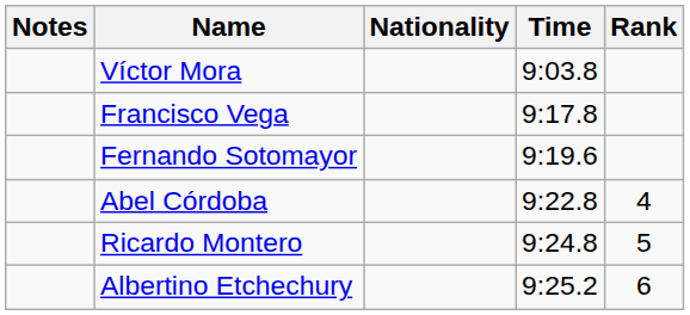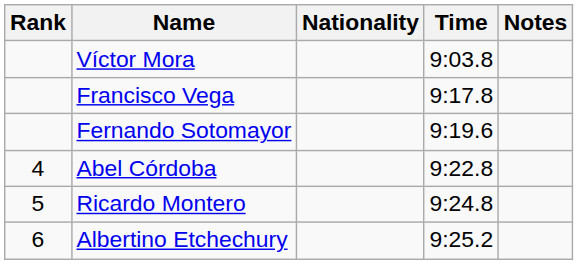 <table class="wikitable sortable" style="text-align:center">
 <tr>
-<th>Notes</th>
+<th>Rank</th>
 <th>Name</th>
 <th>Nationality</th>
 <th>Time</th>
-<th>Rank</th>
+<th>Notes</th>
 </tr>
 <tr>
 <td></td>
 <td align=left><a href='#'>Víctor Mora</a></td>
 <td align=left></td>
 <td>9:03.8</td>
 <td></td>
 </tr>
 <tr>
 <td></td>
 <td align=left><a href='#'>Francisco Vega</a></td>
 <td align=left></td>
 <td>9:17.8</td>
 <td></td>
 </tr>
 <tr>
 <td></td>
 <td align=left><a href='#'>Fernando Sotomayor</a></td>
 <td align=left></td>
 <td>9:19.6</td>
 <td></td>
 </tr>
 <tr>
-<td></td>
+<td>4</td>
 <td align=left><a href='#'>Abel Córdoba</a></td>
 <td align=left></td>
 <td>9:22.8</td>
-<td>4</td>
+<td></td>
 </tr>
 <tr>
-<td></td>
+<td>5</td>
 <td align=left><a href='#'>Ricardo Montero</a></td>
 <td align=left></td>
 <td>9:24.8</td>
-<td>5</td>
+<td></td>
 </tr>
 <tr>
-<td></td>
+<td>6</td>
 <td align=left><a href='#'>Albertino Etchechury</a></td>
 <td align=left></td>
 <td>9:25.2</td>
-<td>6</td>
+<td></td>
 </tr>
 </table>
